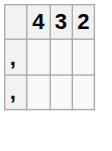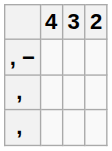 <table class="wikitable">
 <tr ---- valign="center">
 <th></th>
 <th>4</th>
 <th>3</th>
 <th>2</th>
+</tr>
+<tr ---- valign="center"  align="center">
+<th>, −</th>
+<td></td>
+<td></td>
+<td></td>
 </tr>
 <tr ---- valign="center"  align="center">
 <th>, </th>
 <td></td>
 <td></td>
 <td></td>
 </tr>
 <tr ---- valign="center"  align="center">
 <th>, </th>
 <td></td>
 <td></td>
 <td></td>
 </tr>
 </table>
